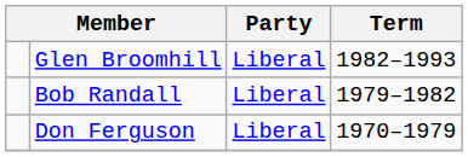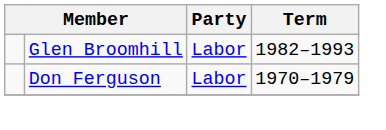 <table class="wikitable">
 <tr>
 <th colspan=2>Member</th>
 <th>Party</th>
 <th>Term</th>
 </tr>
 <tr>
 <td> </td>
 <td><a href='#'>Glen Broomhill</a></td>
-<td><a href='#'>Liberal</a></td>
+<td><a href='#'>Labor</a></td>
 <td>1982–1993</td>
 </tr>
 <tr>
 <td> </td>
-<td><a href='#'>Bob Randall</a></td>
-<td><a href='#'>Liberal</a></td>
-<td>1979–1982</td>
-</tr>
-<tr>
-<td> </td>
 <td><a href='#'>Don Ferguson</a></td>
-<td><a href='#'>Liberal</a></td>
+<td><a href='#'>Labor</a></td>
 <td>1970–1979</td>
 </tr>
 <tr>
 </tr>
 </table>
